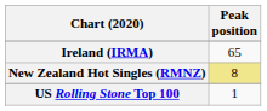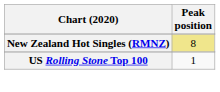 <table class="wikitable sortable plainrowheaders" style="text-align:center">
 <tr>
 <th scope="col">Chart (2020)</th>
 <th scope="col">Peak<br>position</th>
 </tr>
 <tr>
-</tr>
-<tr>
-<th scope="row">Ireland (<a href='#'>IRMA</a>)</th>
-<td>65</td>
 </tr>
 <tr>
 <th scope="row">New Zealand Hot Singles (<a href='#'>RMNZ</a>)</th>
 <td style="background: khaki;">8</td>
 </tr>
 <tr>
 </tr>
 <tr>
 </tr>
 <tr>
 </tr>
 <tr>
 </tr>
 <tr>
 <th scope="row">US <a href='#'><em>Rolling Stone</em> Top 100</a></th>
 <td>1</td>
 </tr>
 </table>
